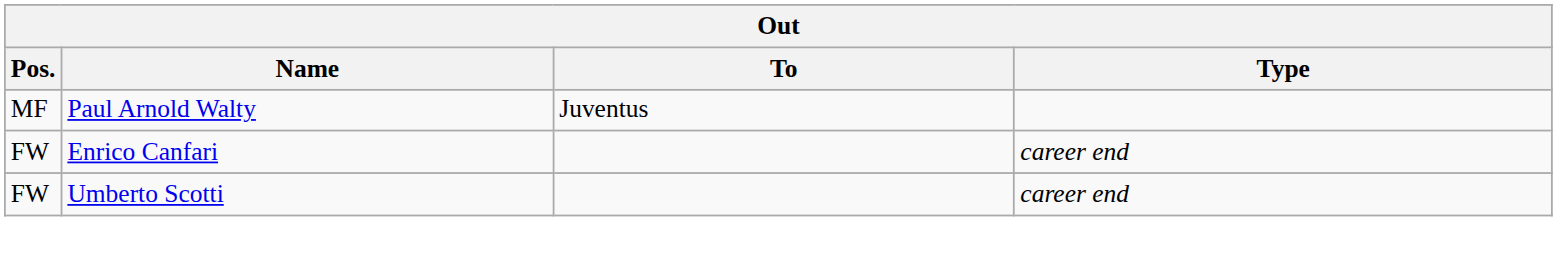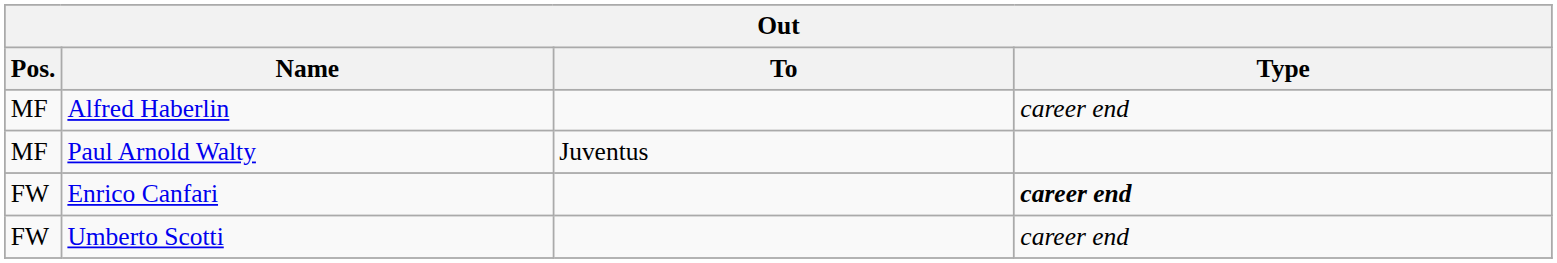 <table class="wikitable" style="font-size:90%;width:99%;">
 <tr>
 <th colspan="4">Out</th>
 </tr>
 <tr>
 <th width=3%>Pos.</th>
 <th width=32%>Name</th>
 <th width=30%>To</th>
 <th width=35%>Type</th>
 </tr>
 <tr>
 <td>MF</td>
+<td><a href='#'>Alfred Haberlin</a></td>
+<td></td>
+<td><em>career end</em></td>
+</tr>
+<tr>
+<td>MF</td>
 <td><a href='#'>Paul Arnold Walty</a></td>
 <td>Juventus</td>
 <td></td>
 </tr>
 <tr>
 <td>FW</td>
 <td><a href='#'>Enrico Canfari</a></td>
 <td></td>
-<td><em>career end</em></td>
+<td><strong><em>career end</em></strong></td>
 </tr>
 <tr>
 <td>FW</td>
 <td><a href='#'>Umberto Scotti</a></td>
 <td></td>
 <td><em>career end</em></td>
 </tr>
 </table>
